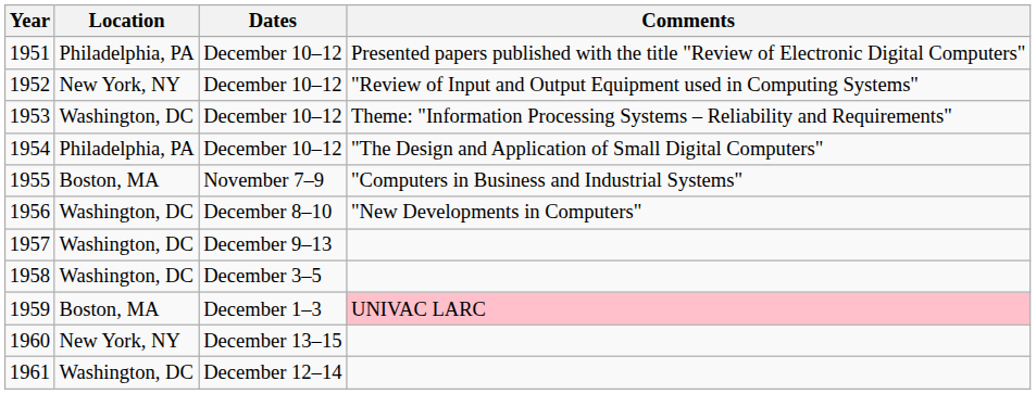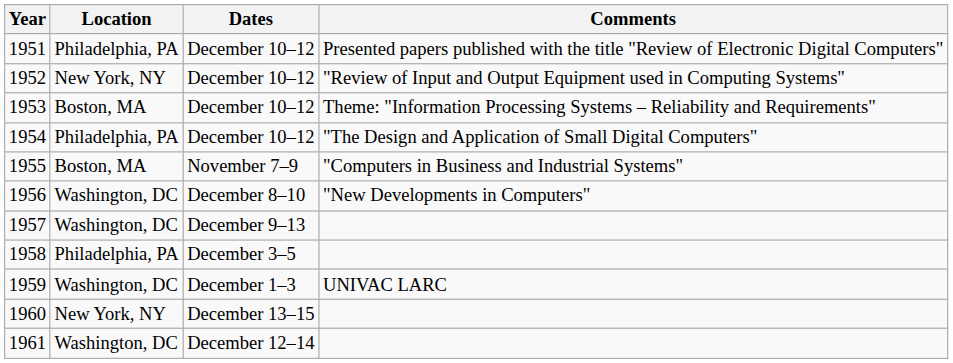 <table class="wikitable">
 <tr>
 <th>Year</th>
 <th>Location</th>
 <th>Dates</th>
 <th>Comments</th>
 </tr>
 <tr>
 <td>1951</td>
 <td>Philadelphia, PA</td>
 <td>December 10–12</td>
 <td>Presented papers published with the title "Review of Electronic Digital Computers"</td>
 </tr>
 <tr>
 <td>1952</td>
 <td>New York, NY</td>
 <td>December 10–12</td>
 <td>"Review of Input and Output Equipment used in Computing Systems"</td>
 </tr>
 <tr>
 <td>1953</td>
-<td>Washington, DC</td>
+<td>Boston, MA</td>
 <td>December 10–12</td>
 <td>Theme: "Information Processing Systems – Reliability and Requirements"</td>
 </tr>
 <tr>
 <td>1954</td>
 <td>Philadelphia, PA</td>
 <td>December 10–12</td>
 <td>"The Design and Application of Small Digital Computers"</td>
 </tr>
 <tr>
 <td>1955</td>
 <td>Boston, MA</td>
 <td>November 7–9</td>
 <td>"Computers in Business and Industrial Systems"</td>
 </tr>
 <tr>
 <td>1956</td>
 <td>Washington, DC</td>
 <td>December 8–10</td>
 <td>"New Developments in Computers"</td>
 </tr>
 <tr>
 <td>1957</td>
 <td>Washington, DC</td>
 <td>December 9–13</td>
 <td></td>
 </tr>
 <tr>
 <td>1958</td>
-<td>Washington, DC</td>
+<td>Philadelphia, PA</td>
 <td>December 3–5</td>
 <td></td>
 </tr>
 <tr>
 <td>1959</td>
-<td>Boston, MA</td>
+<td>Washington, DC</td>
 <td>December 1–3</td>
-<td style="background: pink;">UNIVAC LARC</td>
+<td>UNIVAC LARC</td>
 </tr>
 <tr>
 <td>1960</td>
 <td>New York, NY</td>
 <td>December 13–15</td>
 <td></td>
 </tr>
 <tr>
 <td>1961</td>
 <td>Washington, DC</td>
 <td>December 12–14</td>
 <td></td>
 </tr>
 </table>
